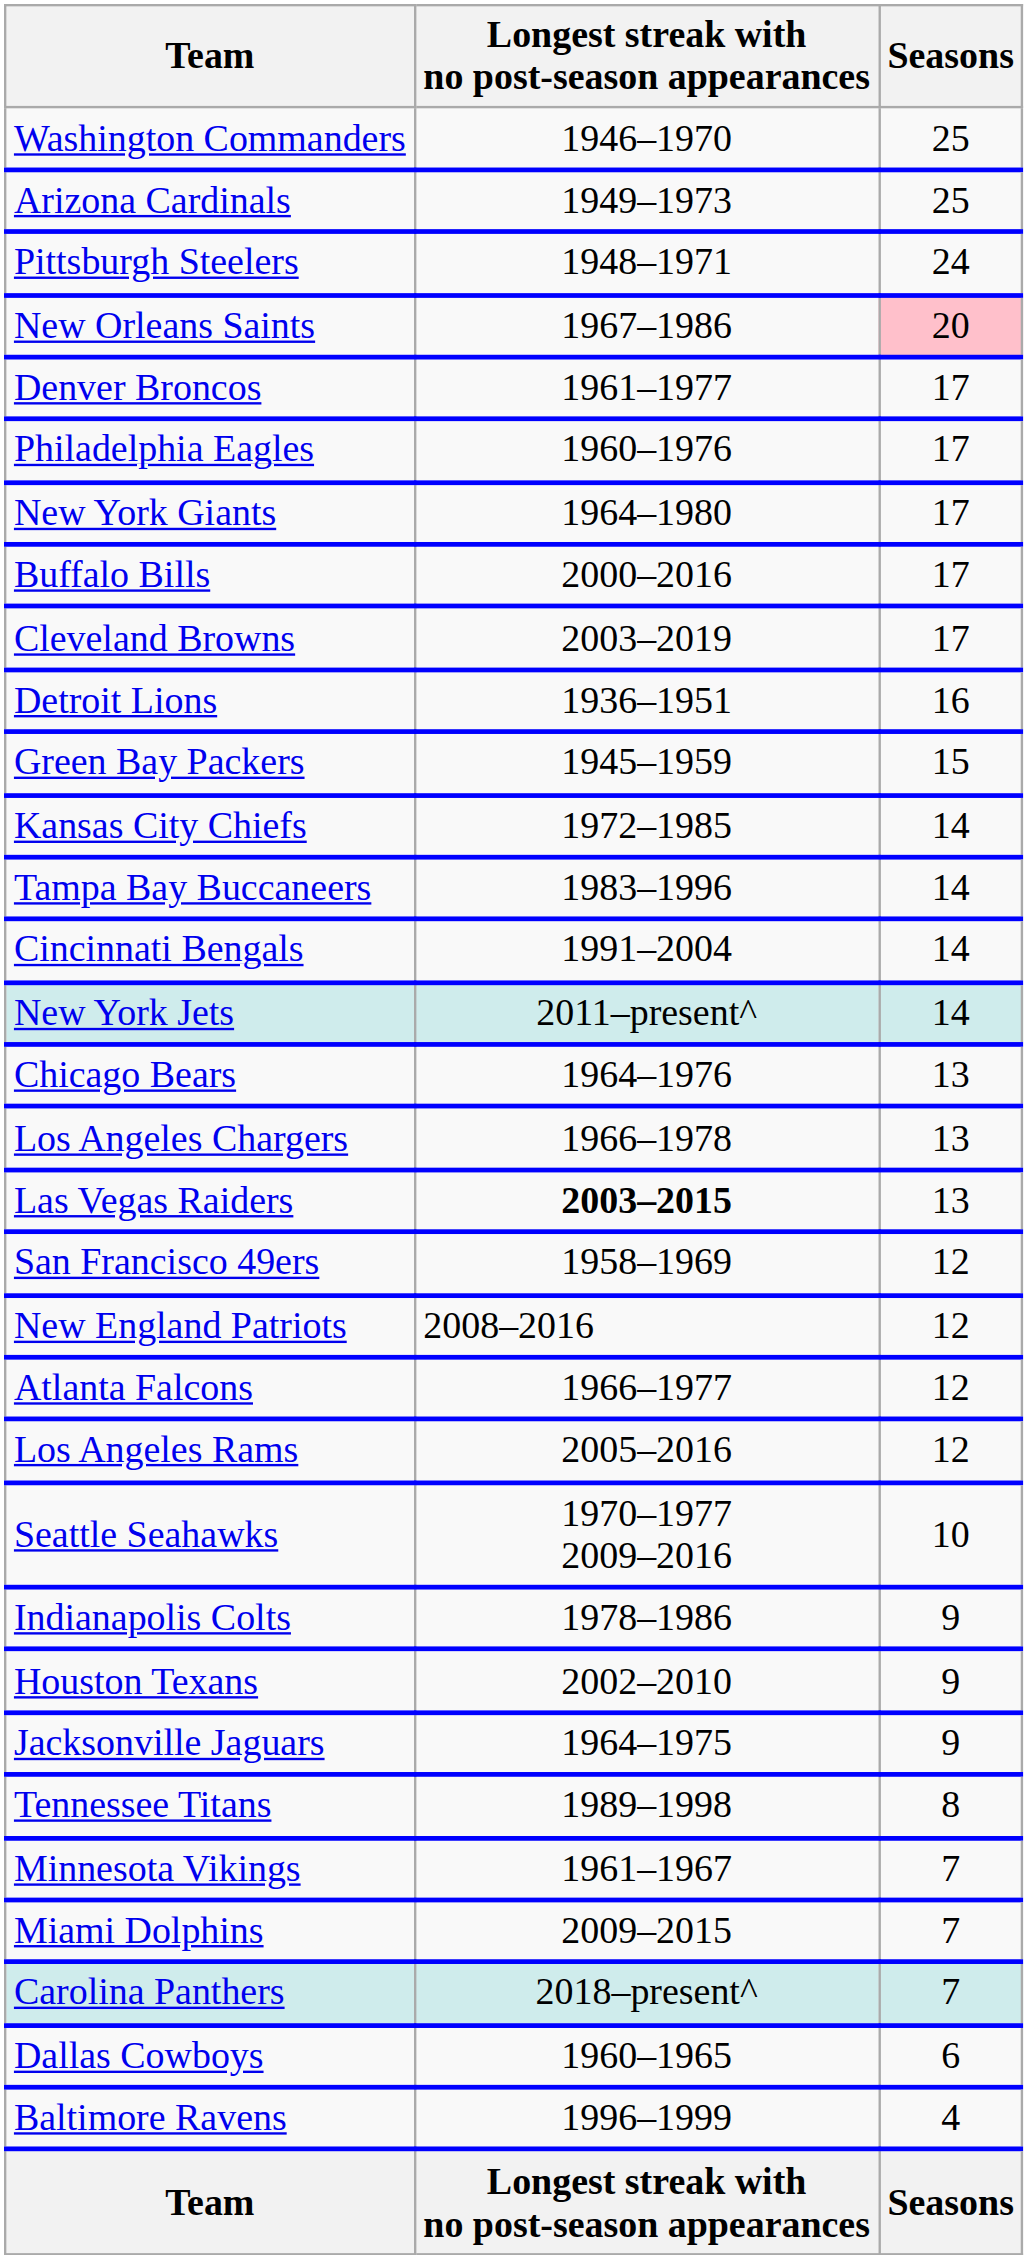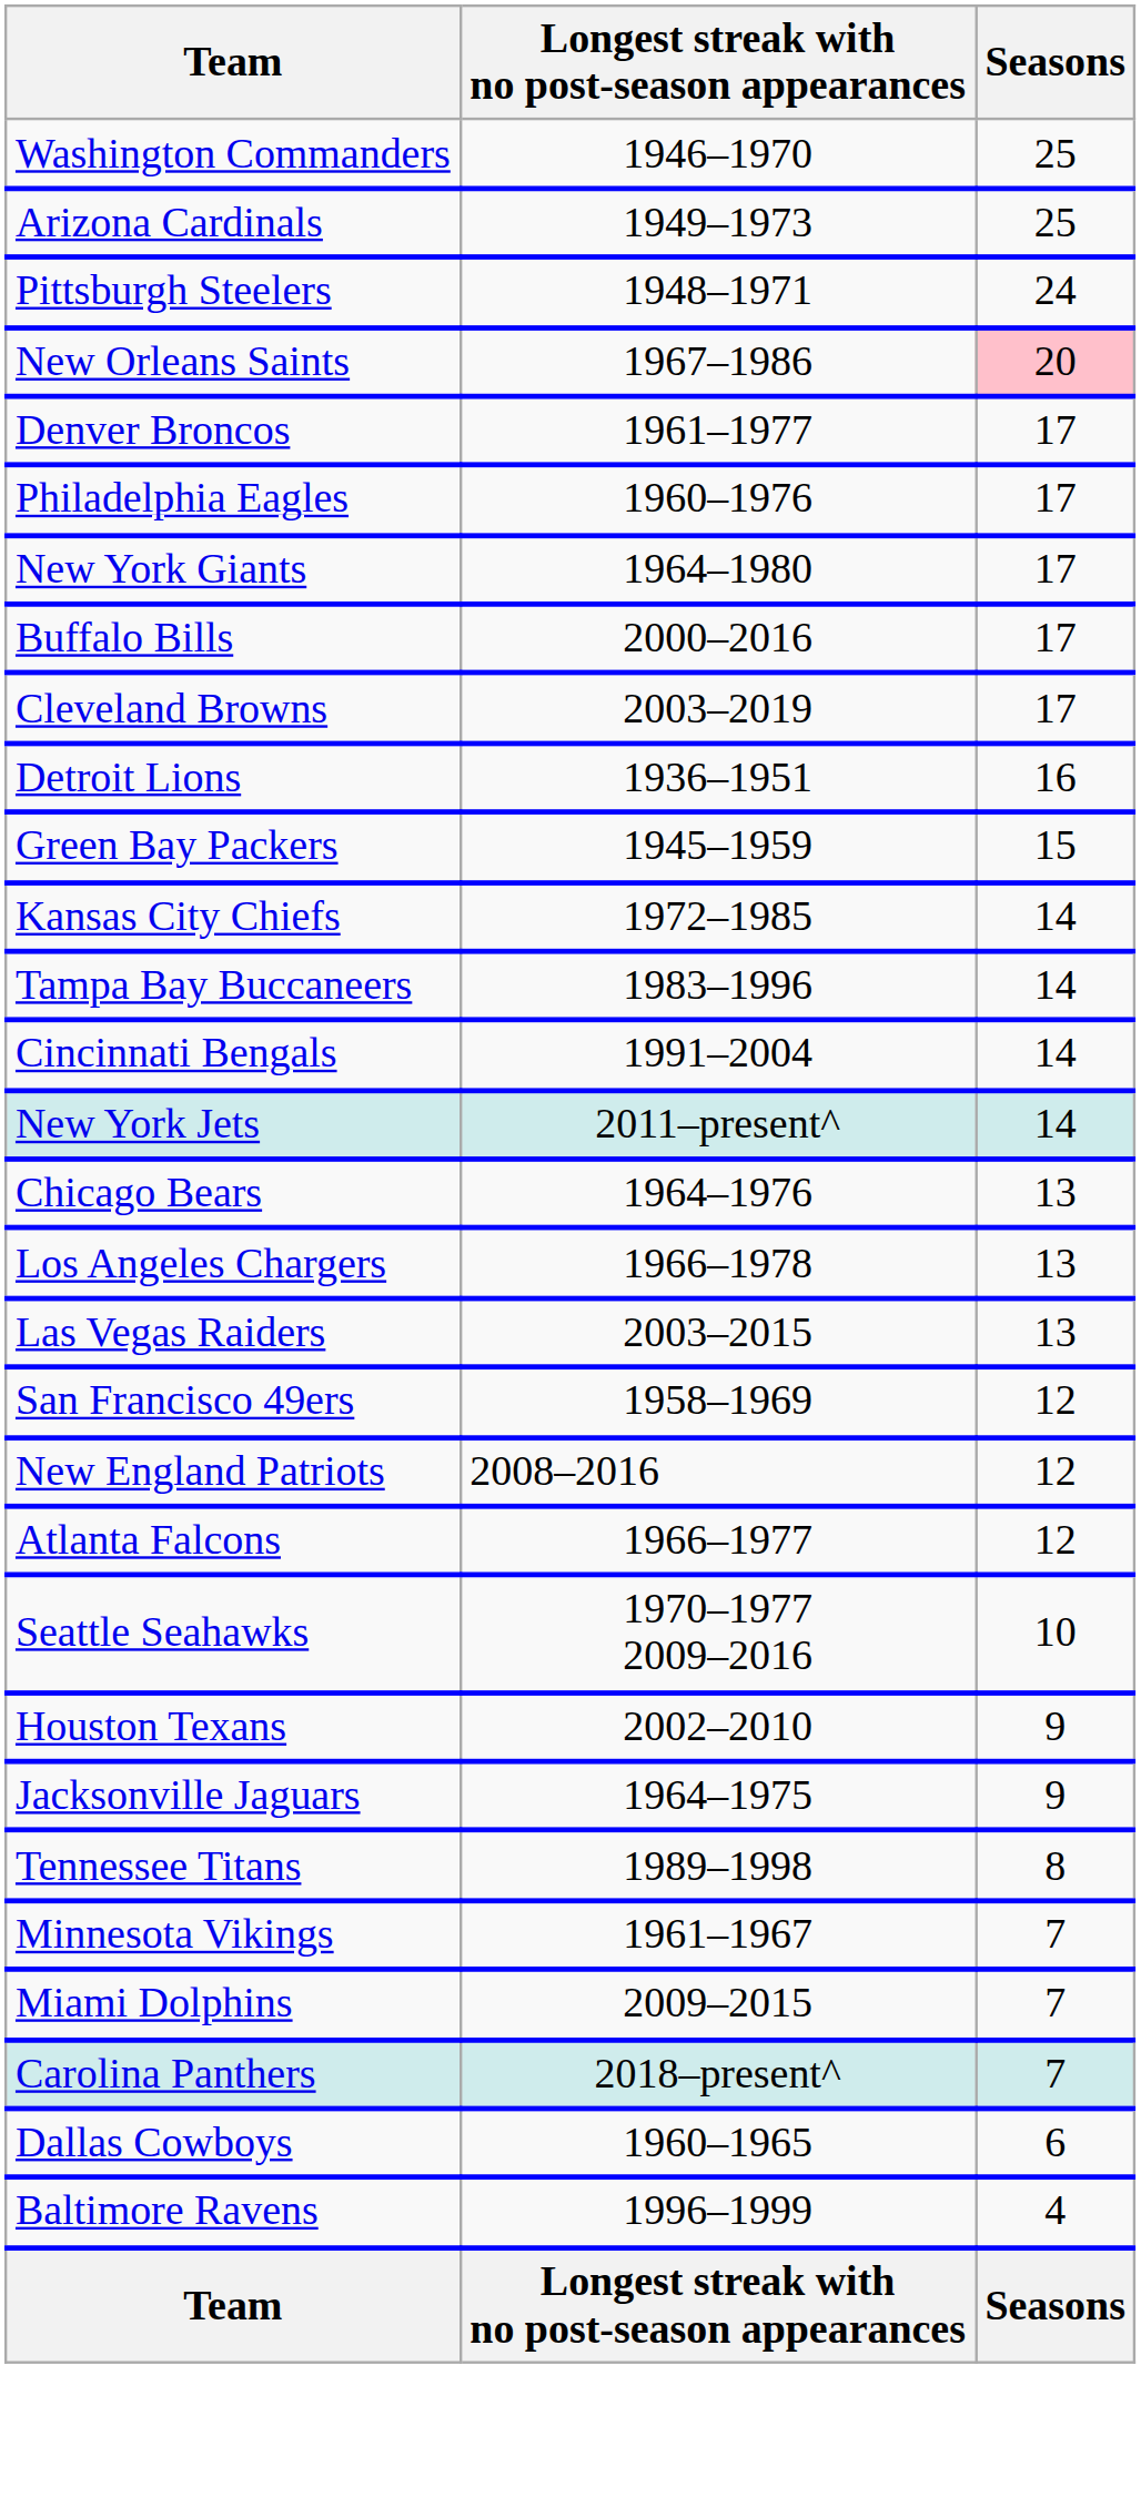 <table class="wikitable sortable">
 <tr>
 <th>Team</th>
 <th>Longest streak with<br> no post-season appearances</th>
 <th>Seasons</th>
 </tr>
 <tr style="border-bottom:2px solid blue">
 <td><a href='#'>Washington Commanders</a></td>
 <td align="center">1946–1970</td>
 <td align="center">25</td>
 </tr>
 <tr style="border-bottom:2px solid blue">
 <td><a href='#'>Arizona Cardinals</a></td>
 <td align="center">1949–1973</td>
 <td align="center">25</td>
 </tr>
 <tr align="center" style="border-bottom:2px solid blue">
 <td align="left"><a href='#'>Pittsburgh Steelers</a></td>
 <td align="center">1948–1971</td>
 <td align="center">24</td>
 </tr>
 <tr style="border-bottom:2px solid blue">
 <td><a href='#'>New Orleans Saints</a></td>
 <td align="center">1967–1986</td>
 <td align="center" style="background: pink;">20</td>
 </tr>
 <tr style="border-bottom:2px solid blue">
 <td><a href='#'>Denver Broncos</a></td>
 <td align="center">1961–1977</td>
 <td align="center">17</td>
 </tr>
 <tr style="border-bottom:2px solid blue">
 <td><a href='#'>Philadelphia Eagles</a></td>
 <td align="center">1960–1976</td>
 <td align="center">17</td>
 </tr>
 <tr style="border-bottom:2px solid blue">
 <td><a href='#'>New York Giants</a></td>
 <td align="center">1964–1980</td>
 <td align="center">17</td>
 </tr>
 <tr style="border-bottom:2px solid blue">
 <td><a href='#'>Buffalo Bills</a></td>
 <td align="center">2000–2016</td>
 <td align="center">17</td>
 </tr>
 <tr style="border-bottom:2px solid blue">
 <td><a href='#'>Cleveland Browns</a></td>
 <td align="center">2003–2019</td>
 <td align="center">17</td>
 </tr>
 <tr style="border-bottom:2px solid blue">
 <td><a href='#'>Detroit Lions</a></td>
 <td align="center">1936–1951</td>
 <td align="center">16</td>
 </tr>
 <tr style="border-bottom:2px solid blue">
 <td><a href='#'>Green Bay Packers</a></td>
 <td align="center">1945–1959</td>
 <td align="center">15</td>
 </tr>
 <tr style="border-bottom:2px solid blue">
 <td align="left"><a href='#'>Kansas City Chiefs</a></td>
 <td align="center">1972–1985</td>
 <td align="center">14</td>
 </tr>
 <tr style="border-bottom:2px solid blue">
 <td><a href='#'>Tampa Bay Buccaneers</a></td>
 <td align="center">1983–1996</td>
 <td align="center">14</td>
 </tr>
 <tr align="center" style="border-bottom:2px solid blue">
 <td align="left"><a href='#'>Cincinnati Bengals</a></td>
 <td align="center">1991–2004</td>
 <td>14</td>
 </tr>
 <tr style="border-bottom:2px solid blue">
 <td style="background:#CFECEC"><a href='#'>New York Jets</a></td>
 <td align="center" style="background:#CFECEC">2011–present^</td>
 <td style="background:#CFECEC" align="center">14</td>
 </tr>
 <tr style="border-bottom:2px solid blue">
 <td><a href='#'>Chicago Bears</a></td>
 <td align="center">1964–1976</td>
 <td align="center">13</td>
 </tr>
 <tr style="border-bottom:2px solid blue">
 <td><a href='#'>Los Angeles Chargers</a></td>
 <td align="center">1966–1978</td>
 <td align="center">13</td>
 </tr>
 <tr style="border-bottom:2px solid blue">
 <td><a href='#'>Las Vegas Raiders</a></td>
-<td align="center"><strong>2003–2015</strong></td>
+<td align="center">2003–2015</td>
 <td align="center">13</td>
 </tr>
 <tr style="border-bottom:2px solid blue">
 <td><a href='#'>San Francisco 49ers</a></td>
 <td align="center">1958–1969</td>
 <td align="center">12</td>
 </tr>
 <tr style="border-bottom:2px solid blue">
 <td><a href='#'>New England Patriots</a></td>
 <td>2008–2016</td>
 <td align="center">12</td>
 </tr>
 <tr align="center" style="border-bottom:2px solid blue">
 <td align="left"><a href='#'>Atlanta Falcons</a></td>
 <td align="center">1966–1977</td>
 <td>12</td>
 </tr>
 <tr style="border-bottom:2px solid blue">
-<td><a href='#'>Los Angeles Rams</a></td>
-<td align="center">2005–2016</td>
-<td align="center">12</td>
-</tr>
-<tr style="border-bottom:2px solid blue">
 <td><a href='#'>Seattle Seahawks</a></td>
 <td align="center">1970–1977<div>2009–2016</div></td>
 <td align="center">10</td>
-</tr>
-<tr style="border-bottom:2px solid blue">
-<td><a href='#'>Indianapolis Colts</a></td>
-<td align="center">1978–1986</td>
-<td align="center">9</td>
 </tr>
 <tr style="border-bottom:2px solid blue">
 <td><a href='#'>Houston Texans</a></td>
 <td align="center">2002–2010</td>
 <td align="center">9</td>
 </tr>
 <tr align="center" style="border-bottom:2px solid blue">
 <td align="left"><a href='#'>Jacksonville Jaguars</a></td>
 <td align="center">1964–1975</td>
 <td>9</td>
 </tr>
 <tr style="border-bottom:2px solid blue">
 <td align="left"><a href='#'>Tennessee Titans</a></td>
 <td align="center">1989–1998</td>
 <td align="center">8</td>
 </tr>
 <tr align="center"  style="border-bottom:2px solid blue">
 <td align="left"><a href='#'>Minnesota Vikings</a></td>
 <td>1961–1967</td>
 <td>7</td>
 </tr>
 <tr align="center" style="border-bottom:2px solid blue">
 <td align="left"><a href='#'>Miami Dolphins</a></td>
 <td>2009–2015</td>
 <td>7</td>
 </tr>
 <tr align="center"  style="border-bottom:2px solid blue">
 <td align="left" style="background:#CFECEC"><a href='#'>Carolina Panthers</a></td>
 <td style="background:#CFECEC">2018–present^</td>
 <td style="background:#CFECEC">7</td>
 </tr>
 <tr align="center" style="border-bottom:2px solid blue">
 <td align="left"><a href='#'>Dallas Cowboys</a></td>
 <td>1960–1965</td>
 <td>6</td>
 </tr>
 <tr style="border-bottom:2px solid blue">
 <td><a href='#'>Baltimore Ravens</a></td>
 <td align="center">1996–1999</td>
 <td align="center">4</td>
 </tr>
 <tr>
 <th>Team</th>
 <th>Longest streak with<br> no post-season appearances</th>
 <th>Seasons</th>
 </tr>
 </table>
